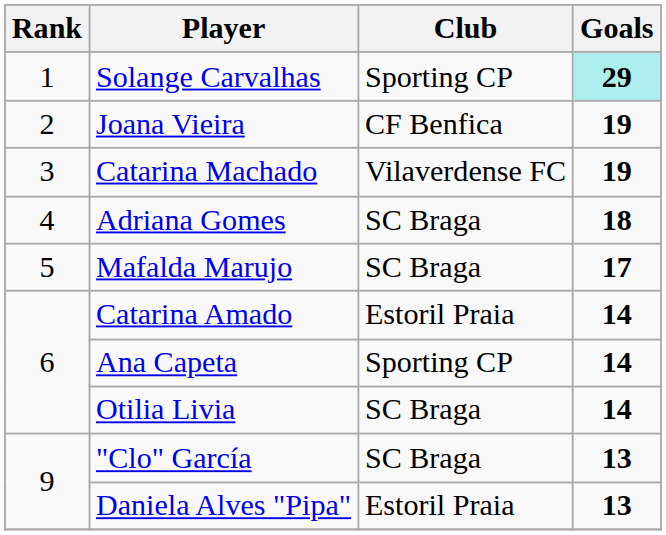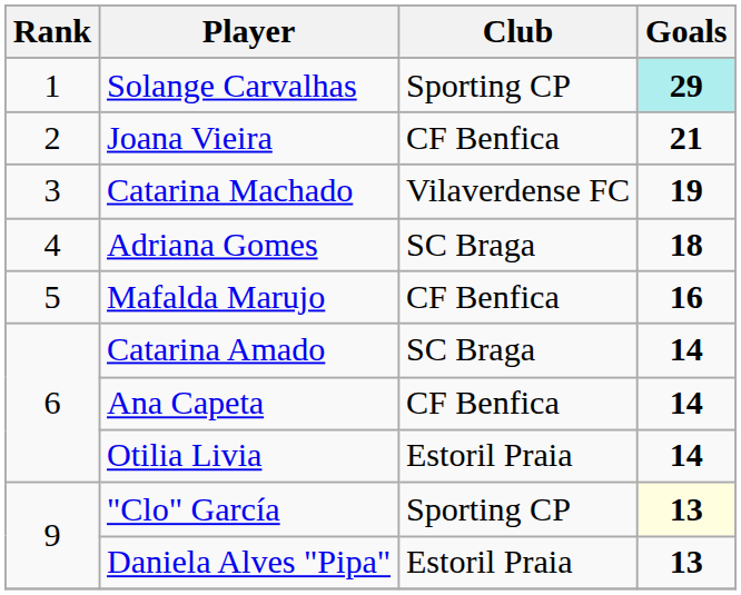 <table class="wikitable" style="text-align:center">
 <tr>
 <th>Rank</th>
 <th>Player</th>
 <th>Club</th>
 <th>Goals</th>
 </tr>
 <tr>
 <td>1</td>
 <td align="left"><a href='#'>Solange Carvalhas</a></td>
 <td align="left">Sporting CP</td>
 <td style="background: paleturquoise;"><strong>29</strong></td>
 </tr>
 <tr>
 <td>2</td>
 <td align="left"><a href='#'>Joana Vieira</a></td>
 <td align="left">CF Benfica</td>
-<td><strong>19</strong></td>
+<td><strong>21</strong></td>
 </tr>
 <tr>
 <td>3</td>
 <td align="left"><a href='#'>Catarina Machado</a></td>
 <td align="left">Vilaverdense FC</td>
 <td><strong>19</strong></td>
 </tr>
 <tr>
 <td>4</td>
 <td align="left"><a href='#'>Adriana Gomes</a></td>
 <td align="left">SC Braga</td>
 <td><strong>18</strong></td>
 </tr>
 <tr>
 <td>5</td>
 <td align="left"><a href='#'>Mafalda Marujo</a></td>
-<td align="left">SC Braga</td>
-<td><strong>17</strong></td>
+<td align="left">CF Benfica</td>
+<td><strong>16</strong></td>
 </tr>
 <tr>
 <td rowspan=3>6</td>
 <td align="left"><a href='#'>Catarina Amado</a></td>
-<td align="left">Estoril Praia</td>
+<td align="left">SC Braga</td>
 <td><strong>14</strong></td>
 </tr>
 <tr>
 <td align="left"><a href='#'>Ana Capeta</a></td>
-<td align="left">Sporting CP</td>
+<td align="left">CF Benfica</td>
 <td><strong>14</strong></td>
 </tr>
 <tr>
 <td align="left"><a href='#'>Otilia Livia</a></td>
-<td align="left">SC Braga</td>
+<td align="left">Estoril Praia</td>
 <td><strong>14</strong></td>
 </tr>
 <tr>
 <td rowspan=2>9</td>
 <td align="left"><a href='#'>"Clo" García</a></td>
-<td align="left">SC Braga</td>
-<td><strong>13</strong></td>
+<td align="left">Sporting CP</td>
+<td style="background: lightyellow;"><strong>13</strong></td>
 </tr>
 <tr>
 <td align="left"><a href='#'>Daniela Alves "Pipa"</a></td>
 <td align="left">Estoril Praia</td>
 <td><strong>13</strong></td>
 </tr>
 <tr>
 </tr>
 </table>
